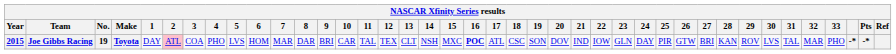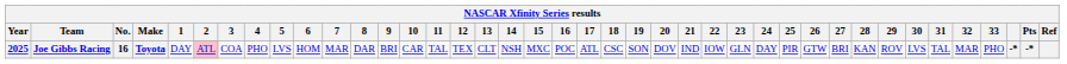 <table class="wikitable" style="text-align:center; font-size:75%">
 <tr>
 <th colspan=42><a href='#'>NASCAR Xfinity Series</a> results</th>
 </tr>
 <tr>
 <th>Year</th>
 <th>Team</th>
 <th>No.</th>
 <th>Make</th>
 <th>1</th>
 <th>2</th>
 <th>3</th>
 <th>4</th>
 <th>5</th>
 <th>6</th>
 <th>7</th>
 <th>8</th>
 <th>9</th>
 <th>10</th>
 <th>11</th>
 <th>12</th>
 <th>13</th>
 <th>14</th>
 <th>15</th>
 <th>16</th>
 <th>17</th>
 <th>18</th>
 <th>19</th>
 <th>20</th>
 <th>21</th>
 <th>22</th>
 <th>23</th>
 <th>24</th>
 <th>25</th>
 <th>26</th>
 <th>27</th>
 <th>28</th>
 <th>29</th>
 <th>30</th>
 <th>31</th>
 <th>32</th>
 <th>33</th>
 <th></th>
 <th>Pts</th>
 <th>Ref</th>
 </tr>
 <tr>
-<th><a href='#'>2015</a></th>
+<th><a href='#'>2025</a></th>
 <th><a href='#'>Joe Gibbs Racing</a></th>
-<th>19</th>
+<th>16</th>
 <th><a href='#'>Toyota</a></th>
 <td><a href='#'>DAY</a></td>
 <td style="background: pink;"><a href='#'>ATL</a></td>
 <td><a href='#'>COA</a></td>
 <td><a href='#'>PHO</a></td>
 <td><a href='#'>LVS</a></td>
 <td><a href='#'>HOM</a></td>
 <td><a href='#'>MAR</a></td>
 <td><a href='#'>DAR</a></td>
 <td><a href='#'>BRI</a></td>
 <td><a href='#'>CAR</a></td>
 <td><a href='#'>TAL</a></td>
 <td><a href='#'>TEX</a></td>
 <td><a href='#'>CLT</a></td>
 <td><a href='#'>NSH</a></td>
 <td><a href='#'>MXC</a></td>
-<td><strong><a href='#'>POC</a></strong></td>
+<td><a href='#'>POC</a></td>
 <td><a href='#'>ATL</a></td>
 <td><a href='#'>CSC</a></td>
 <td><a href='#'>SON</a></td>
 <td><a href='#'>DOV</a></td>
 <td><a href='#'>IND</a></td>
 <td><a href='#'>IOW</a></td>
 <td><a href='#'>GLN</a></td>
 <td><a href='#'>DAY</a></td>
 <td><a href='#'>PIR</a></td>
 <td><a href='#'>GTW</a></td>
 <td><a href='#'>BRI</a></td>
 <td><a href='#'>KAN</a></td>
 <td><a href='#'>ROV</a></td>
 <td><a href='#'>LVS</a></td>
 <td><a href='#'>TAL</a></td>
 <td><a href='#'>MAR</a></td>
 <td><a href='#'>PHO</a></td>
 <th>-*</th>
 <th>-*</th>
 <th></th>
 </tr>
 </table>
